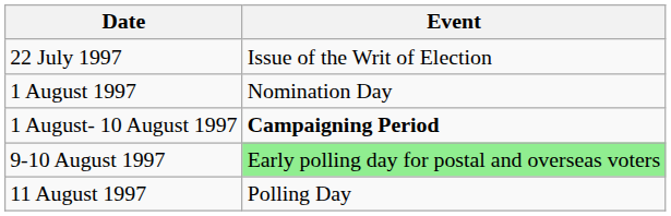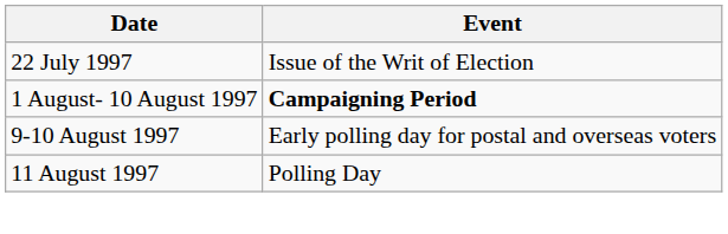 <table class="wikitable">
 <tr>
 <th>Date</th>
 <th>Event</th>
 </tr>
 <tr>
 <td>22 July 1997</td>
 <td>Issue of the Writ of Election</td>
 </tr>
 <tr>
-<td>1 August 1997</td>
-<td>Nomination Day</td>
-</tr>
-<tr>
 <td>1 August- 10 August 1997</td>
 <td><strong>Campaigning Period</strong></td>
 </tr>
 <tr>
 <td>9-10 August 1997</td>
-<td style="background: lightgreen;">Early polling day for postal and overseas voters</td>
+<td>Early polling day for postal and overseas voters</td>
 </tr>
 <tr>
 <td>11 August 1997</td>
 <td>Polling Day</td>
 </tr>
 </table>
